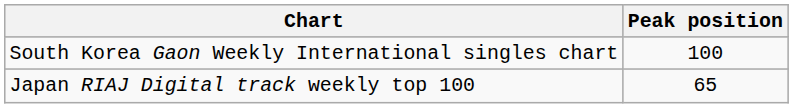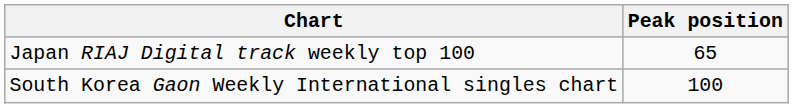 <table class="wikitable sortable">
 <tr>
 <th style="text-align:center;">Chart</th>
 <th style="text-align:center;">Peak position</th>
 </tr>
 <tr>
+<td align="left">Japan <em>RIAJ Digital track</em> weekly top 100</td>
+<td style="text-align:center;">65</td>
+</tr>
+<tr>
 <td>South Korea <em>Gaon</em> Weekly International singles chart</td>
 <td align="center">100</td>
 </tr>
-<tr>
-<td align="left">Japan <em>RIAJ Digital track</em> weekly top 100</td>
-<td style="text-align:center;">65</td>
-</tr>
 </table>
